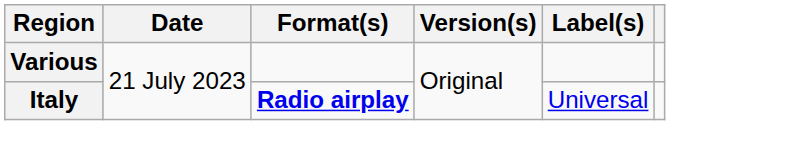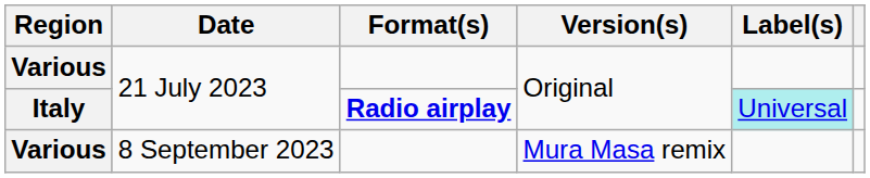 <table class="wikitable plainrowheaders">
 <tr>
 <th scope="col">Region</th>
 <th scope="col">Date</th>
 <th scope="col">Format(s)</th>
 <th scope="col">Version(s)</th>
 <th scope="col">Label(s)</th>
 <th scope="col"></th>
 </tr>
 <tr>
 <th scope="row">Various</th>
 <td rowspan="2">21 July 2023</td>
 <td></td>
 <td rowspan="2">Original</td>
 <td></td>
 <td style="text-align:center;"></td>
 </tr>
 <tr>
 <th scope="row">Italy</th>
 <td><strong><a href='#'>Radio airplay</a></strong></td>
-<td><a href='#'>Universal</a></td>
+<td style="background: paleturquoise;"><a href='#'>Universal</a></td>
 <td style="text-align:center"></td>
 </tr>
+<tr>
+<th scope="row">Various</th>
+<td>8 September 2023</td>
+<td></td>
+<td><a href='#'>Mura Masa</a> remix</td>
+<td></td>
+<td style="text-align:center;"></td>
+</tr>
 </table>
